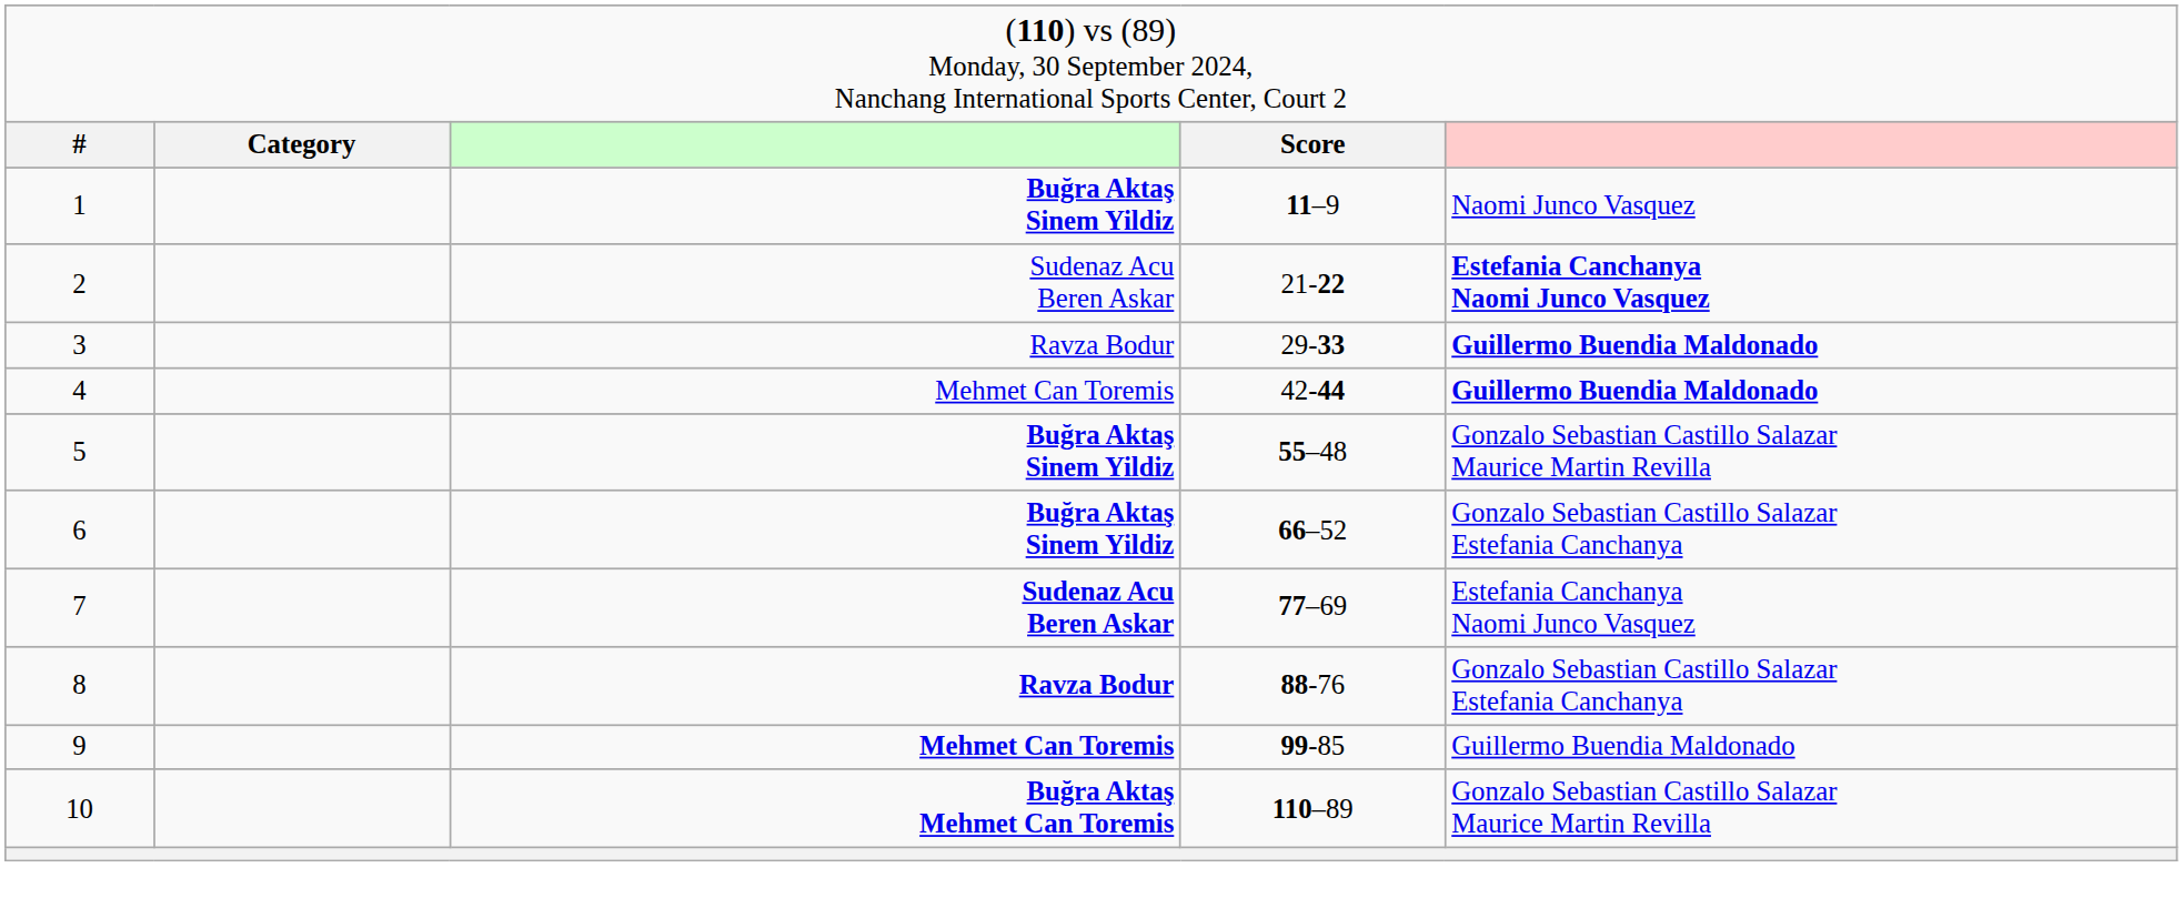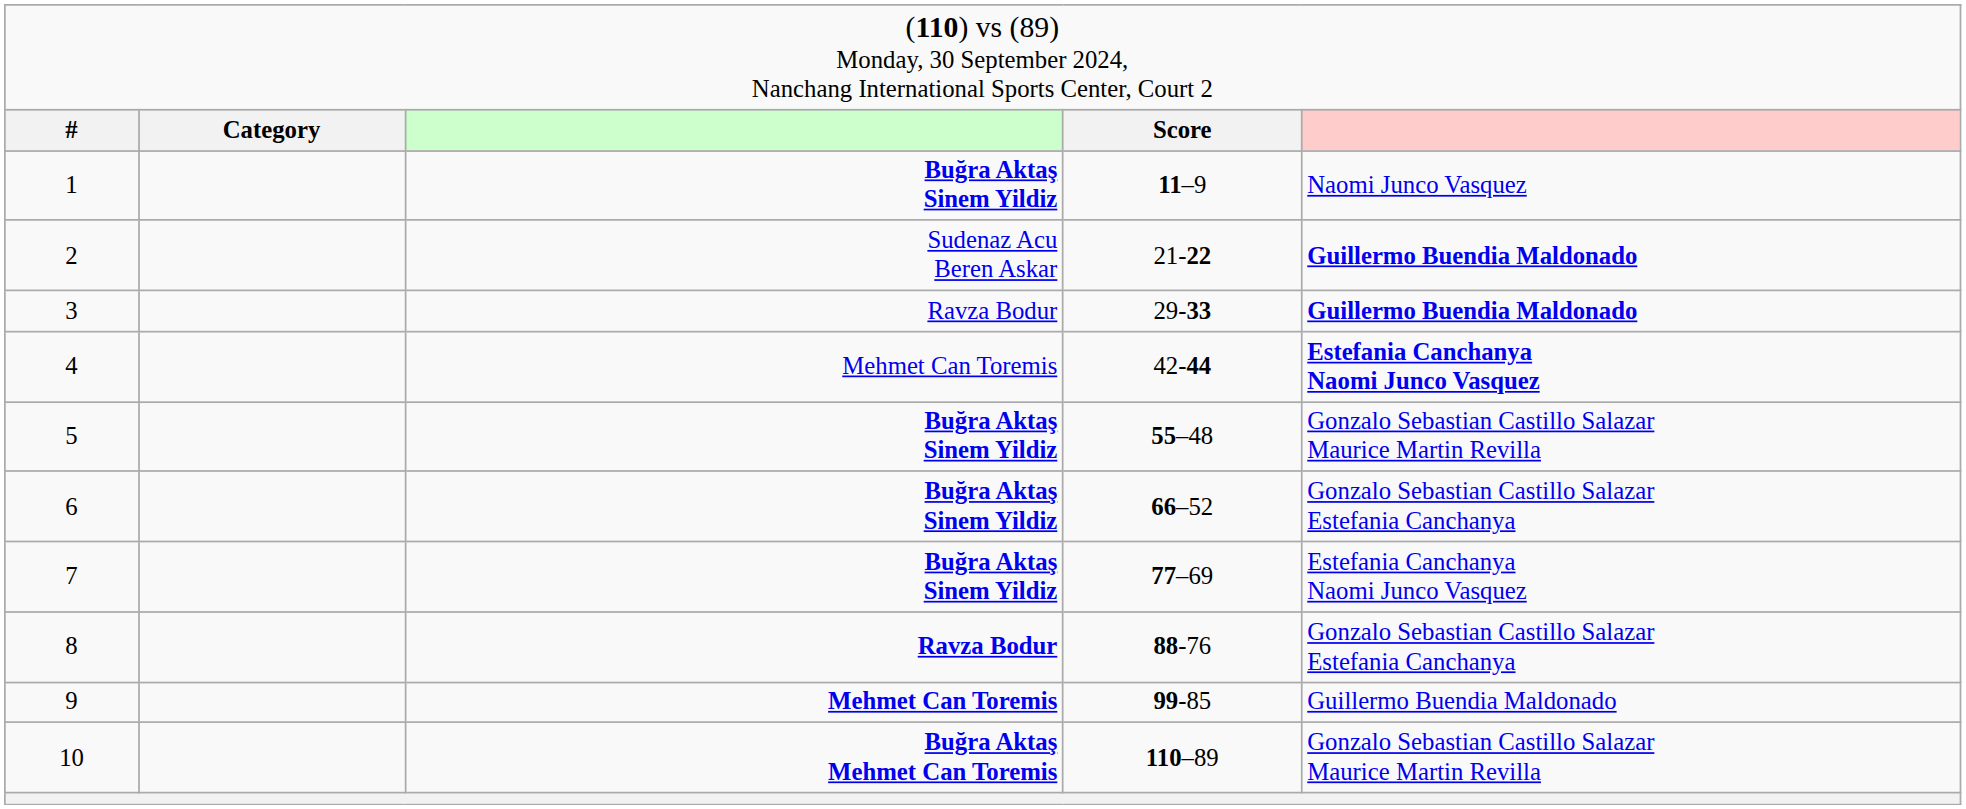 <table class="wikitable mw-collapsible mw-collapsed" style="font-size:90%; text-align:center" width="90%">
 <tr>
 <td colspan="5"><big>(<strong>110</strong>) <strong></strong> vs  (89)</big><br>Monday, 30 September 2024, <br>Nanchang International Sports Center, Court 2</td>
 </tr>
 <tr>
 <th width="25">#</th>
 <th width="50">Category</th>
 <th style="background-color:#CCFFCC" width="150"></th>
 <th width="50">Score<br></th>
 <th style="background-color:#FFCCCC" width="150"></th>
 </tr>
 <tr>
 <td>1</td>
 <td></td>
 <td align="right"><strong><a href='#'>Buğra Aktaş</a> <br><a href='#'>Sinem Yildiz</a> </strong></td>
 <td><strong>11</strong>–9<br></td>
 <td align="left"> <a href='#'>Naomi Junco Vasquez</a></td>
 </tr>
 <tr>
 <td>2</td>
 <td></td>
 <td align="right"><a href='#'>Sudenaz Acu</a> <br><a href='#'>Beren Askar</a> </td>
 <td>21-<strong>22</strong><br></td>
-<td align="left"><strong> <a href='#'>Estefania Canchanya</a><br> <a href='#'>Naomi Junco Vasquez</a></strong></td>
+<td align="left"><strong> <a href='#'>Guillermo Buendia Maldonado</a></strong></td>
 </tr>
 <tr>
 <td>3</td>
 <td></td>
 <td align="right"><a href='#'>Ravza Bodur</a> </td>
 <td>29-<strong>33</strong><br></td>
 <td align="left"><strong> <a href='#'>Guillermo Buendia Maldonado</a></strong></td>
 </tr>
 <tr>
 <td>4</td>
 <td></td>
 <td align="right"><a href='#'>Mehmet Can Toremis</a> </td>
 <td>42-<strong>44</strong><br></td>
-<td align="left"><strong> <a href='#'>Guillermo Buendia Maldonado</a></strong></td>
+<td align="left"><strong> <a href='#'>Estefania Canchanya</a><br> <a href='#'>Naomi Junco Vasquez</a></strong></td>
 </tr>
 <tr>
 <td>5</td>
 <td></td>
 <td align="right"><strong><a href='#'>Buğra Aktaş</a> <br><a href='#'>Sinem Yildiz</a> </strong></td>
 <td><strong>55</strong>–48<br></td>
 <td align="left"> <a href='#'>Gonzalo Sebastian Castillo Salazar</a><br> <a href='#'>Maurice Martin Revilla</a></td>
 </tr>
 <tr>
 <td>6</td>
 <td></td>
 <td align="right"><strong><a href='#'>Buğra Aktaş</a> <br><a href='#'>Sinem Yildiz</a> </strong></td>
 <td><strong>66</strong>–52<br></td>
 <td align="left"> <a href='#'>Gonzalo Sebastian Castillo Salazar</a><br> <a href='#'>Estefania Canchanya</a></td>
 </tr>
 <tr>
 <td>7</td>
 <td></td>
-<td align="right"><strong><a href='#'>Sudenaz Acu</a> <br><a href='#'>Beren Askar</a> </strong></td>
+<td align="right"><strong><a href='#'>Buğra Aktaş</a> <br><a href='#'>Sinem Yildiz</a> </strong></td>
 <td><strong>77</strong>–69<br></td>
 <td align="left"> <a href='#'>Estefania Canchanya</a><br> <a href='#'>Naomi Junco Vasquez</a></td>
 </tr>
 <tr>
 <td>8</td>
 <td></td>
 <td align="right"><strong><a href='#'>Ravza Bodur</a> </strong></td>
 <td><strong>88</strong>-76<br></td>
 <td align="left"> <a href='#'>Gonzalo Sebastian Castillo Salazar</a><br> <a href='#'>Estefania Canchanya</a></td>
 </tr>
 <tr>
 <td>9</td>
 <td></td>
 <td align="right"><strong><a href='#'>Mehmet Can Toremis</a> </strong></td>
 <td><strong>99</strong>-85<br></td>
 <td align="left"> <a href='#'>Guillermo Buendia Maldonado</a></td>
 </tr>
 <tr>
 <td>10</td>
 <td></td>
 <td align="right"><strong><a href='#'>Buğra Aktaş</a> <br><a href='#'>Mehmet Can Toremis</a> </strong></td>
 <td><strong>110</strong>–89<br></td>
 <td align="left"> <a href='#'>Gonzalo Sebastian Castillo Salazar</a><br> <a href='#'>Maurice Martin Revilla</a></td>
 </tr>
 <tr>
 <th colspan="5"></th>
 </tr>
 </table>
